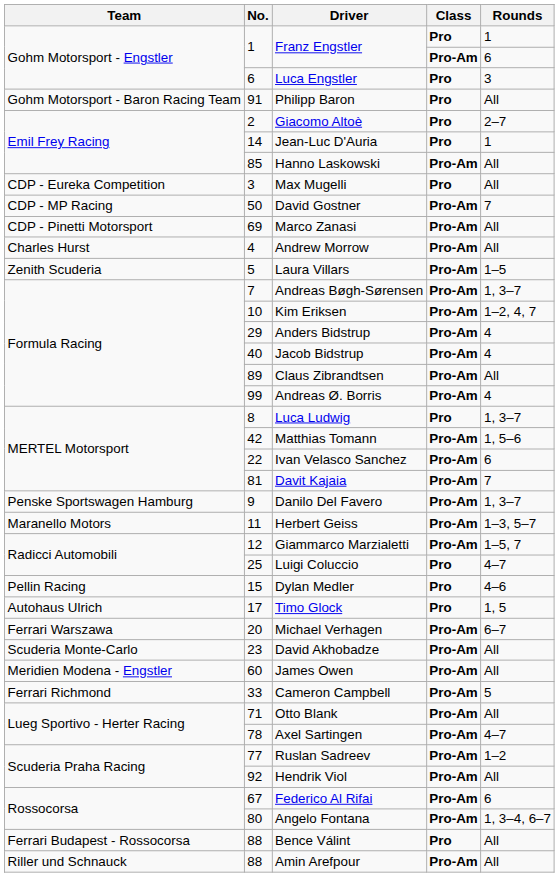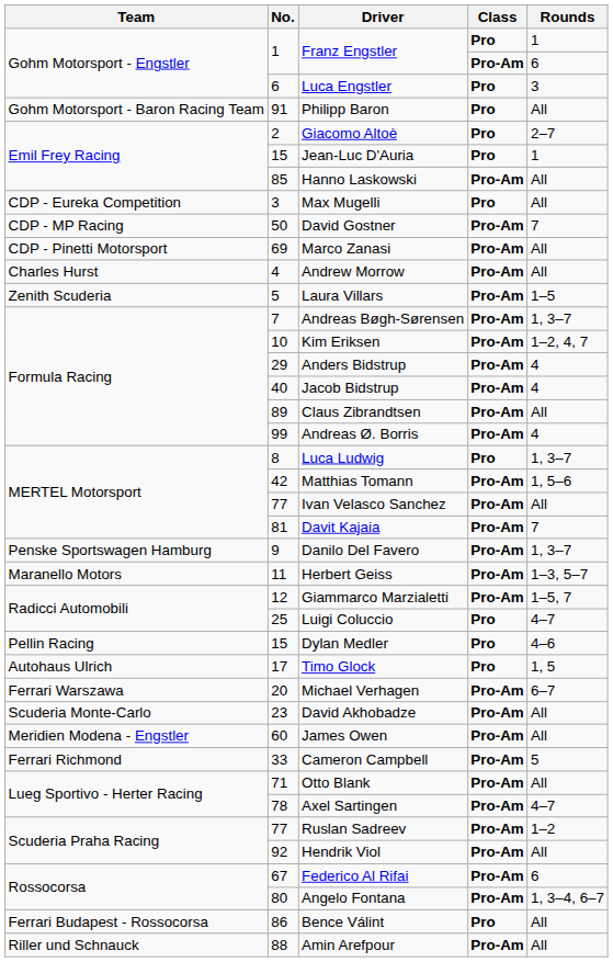 <table class="wikitable" style="font-size:90%;">
 <tr>
 <th>Team</th>
 <th>No.</th>
 <th>Driver</th>
 <th>Class</th>
 <th>Rounds</th>
 </tr>
 <tr>
 <td rowspan="3"> Gohm Motorsport - <a href='#'>Engstler</a></td>
 <td rowspan="2">1</td>
 <td rowspan="2"> <a href='#'>Franz Engstler</a></td>
 <td><strong><span>Pro</span></strong></td>
 <td>1</td>
 </tr>
 <tr>
 <td><strong><span>Pro-Am</span></strong></td>
 <td>6</td>
 </tr>
 <tr>
 <td>6</td>
 <td> <a href='#'>Luca Engstler</a></td>
 <td><strong><span>Pro</span></strong></td>
 <td>3</td>
 </tr>
 <tr>
 <td> Gohm Motorsport - Baron Racing Team</td>
 <td>91</td>
 <td> Philipp Baron</td>
 <td><strong><span>Pro</span></strong></td>
 <td>All</td>
 </tr>
 <tr>
 <td rowspan="3"> <a href='#'>Emil Frey Racing</a></td>
 <td>2</td>
 <td> <a href='#'>Giacomo Altoè</a></td>
 <td><strong><span>Pro</span></strong></td>
 <td>2–7</td>
 </tr>
 <tr>
-<td>14</td>
+<td>15</td>
 <td> Jean-Luc D'Auria</td>
 <td><strong><span>Pro</span></strong></td>
 <td>1</td>
 </tr>
 <tr>
 <td>85</td>
 <td> Hanno Laskowski</td>
 <td><strong><span>Pro-Am</span></strong></td>
 <td>All</td>
 </tr>
 <tr>
 <td> CDP - Eureka Competition</td>
 <td>3</td>
 <td> Max Mugelli</td>
 <td><strong><span>Pro</span></strong></td>
 <td>All</td>
 </tr>
 <tr>
 <td> CDP - MP Racing</td>
 <td>50</td>
 <td> David Gostner</td>
 <td><strong><span>Pro-Am</span></strong></td>
 <td>7</td>
 </tr>
 <tr>
 <td> CDP - Pinetti Motorsport</td>
 <td>69</td>
 <td> Marco Zanasi</td>
 <td><strong><span>Pro-Am</span></strong></td>
 <td>All</td>
 </tr>
 <tr>
 <td> Charles Hurst</td>
 <td>4</td>
 <td> Andrew Morrow</td>
 <td><strong><span>Pro-Am</span></strong></td>
 <td>All</td>
 </tr>
 <tr>
 <td> Zenith Scuderia</td>
 <td>5</td>
 <td> Laura Villars</td>
 <td><strong><span>Pro-Am</span></strong></td>
 <td>1–5</td>
 </tr>
 <tr>
 <td rowspan="6"> Formula Racing</td>
 <td>7</td>
 <td> Andreas Bøgh-Sørensen</td>
 <td><strong><span>Pro-Am</span></strong></td>
 <td>1, 3–7</td>
 </tr>
 <tr>
 <td>10</td>
 <td> Kim Eriksen</td>
 <td><strong><span>Pro-Am</span></strong></td>
 <td>1–2, 4, 7</td>
 </tr>
 <tr>
 <td>29</td>
 <td> Anders Bidstrup</td>
 <td><strong><span>Pro-Am</span></strong></td>
 <td>4</td>
 </tr>
 <tr>
 <td>40</td>
 <td> Jacob Bidstrup</td>
 <td><strong><span>Pro-Am</span></strong></td>
 <td>4</td>
 </tr>
 <tr>
 <td>89</td>
 <td> Claus Zibrandtsen</td>
 <td><strong><span>Pro-Am</span></strong></td>
 <td>All</td>
 </tr>
 <tr>
 <td>99</td>
 <td> Andreas Ø. Borris</td>
 <td><strong><span>Pro-Am</span></strong></td>
 <td>4</td>
 </tr>
 <tr>
 <td rowspan="4"> MERTEL Motorsport</td>
 <td>8</td>
 <td> <a href='#'>Luca Ludwig</a></td>
 <td><strong><span>Pro</span></strong></td>
 <td>1, 3–7</td>
 </tr>
 <tr>
 <td>42</td>
 <td> Matthias Tomann</td>
 <td><strong><span>Pro-Am</span></strong></td>
 <td>1, 5–6</td>
 </tr>
 <tr>
-<td>22</td>
+<td>77</td>
 <td> Ivan Velasco Sanchez</td>
 <td><strong><span>Pro-Am</span></strong></td>
-<td>6</td>
+<td>All</td>
 </tr>
 <tr>
 <td>81</td>
 <td> <a href='#'>Davit Kajaia</a></td>
 <td><strong><span>Pro-Am</span></strong></td>
 <td>7</td>
 </tr>
 <tr>
 <td> Penske Sportswagen Hamburg</td>
 <td>9</td>
 <td> Danilo Del Favero</td>
 <td><strong><span>Pro-Am</span></strong></td>
 <td>1, 3–7</td>
 </tr>
 <tr>
 <td> Maranello Motors</td>
 <td>11</td>
 <td> Herbert Geiss</td>
 <td><strong><span>Pro-Am</span></strong></td>
 <td>1–3, 5–7</td>
 </tr>
 <tr>
 <td rowspan="2"> Radicci Automobili</td>
 <td>12</td>
 <td> Giammarco Marzialetti</td>
 <td><strong><span>Pro-Am</span></strong></td>
 <td>1–5, 7</td>
 </tr>
 <tr>
 <td>25</td>
 <td> Luigi Coluccio</td>
 <td><strong><span>Pro</span></strong></td>
 <td>4–7</td>
 </tr>
 <tr>
 <td> Pellin Racing</td>
 <td>15</td>
 <td> Dylan Medler</td>
 <td><strong><span>Pro</span></strong></td>
 <td>4–6</td>
 </tr>
 <tr>
 <td> Autohaus Ulrich</td>
 <td>17</td>
 <td> <a href='#'>Timo Glock</a></td>
 <td><strong><span>Pro</span></strong></td>
 <td>1, 5</td>
 </tr>
 <tr>
 <td> Ferrari Warszawa</td>
 <td>20</td>
 <td> Michael Verhagen</td>
 <td><strong><span>Pro-Am</span></strong></td>
 <td>6–7</td>
 </tr>
 <tr>
 <td> Scuderia Monte-Carlo</td>
 <td>23</td>
 <td> David Akhobadze</td>
 <td><strong><span>Pro-Am</span></strong></td>
 <td>All</td>
 </tr>
 <tr>
 <td> Meridien Modena - <a href='#'>Engstler</a></td>
 <td>60</td>
 <td> James Owen</td>
 <td><strong><span>Pro-Am</span></strong></td>
 <td>All</td>
 </tr>
 <tr>
 <td> Ferrari Richmond</td>
 <td>33</td>
 <td> Cameron Campbell</td>
 <td><strong><span>Pro-Am</span></strong></td>
 <td>5</td>
 </tr>
 <tr>
 <td rowspan="2"> Lueg Sportivo - Herter Racing</td>
 <td>71</td>
 <td> Otto Blank</td>
 <td><strong><span>Pro-Am</span></strong></td>
 <td>All</td>
 </tr>
 <tr>
 <td>78</td>
 <td> Axel Sartingen</td>
 <td><strong><span>Pro-Am</span></strong></td>
 <td>4–7</td>
 </tr>
 <tr>
 <td rowspan="2"> Scuderia Praha Racing</td>
 <td>77</td>
 <td> Ruslan Sadreev</td>
 <td><strong><span>Pro-Am</span></strong></td>
 <td>1–2</td>
 </tr>
 <tr>
 <td>92</td>
 <td> Hendrik Viol</td>
 <td><strong><span>Pro-Am</span></strong></td>
 <td>All</td>
 </tr>
 <tr>
 <td rowspan="2"> Rossocorsa</td>
 <td>67</td>
 <td> <a href='#'>Federico Al Rifai</a></td>
 <td><strong><span>Pro-Am</span></strong></td>
 <td>6</td>
 </tr>
 <tr>
 <td>80</td>
 <td> Angelo Fontana</td>
 <td><strong><span>Pro-Am</span></strong></td>
 <td>1, 3–4, 6–7</td>
 </tr>
 <tr>
 <td> Ferrari Budapest - Rossocorsa</td>
-<td>88</td>
+<td>86</td>
 <td> Bence Válint</td>
 <td><strong><span>Pro</span></strong></td>
 <td>All</td>
 </tr>
 <tr>
 <td> Riller und Schnauck</td>
 <td>88</td>
 <td> Amin Arefpour</td>
 <td><strong><span>Pro-Am</span></strong></td>
 <td>All</td>
 </tr>
 </table>
